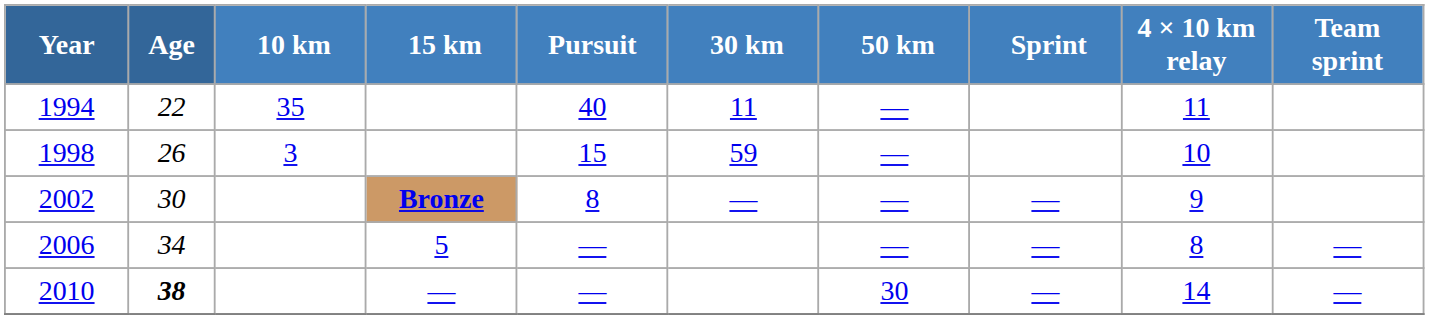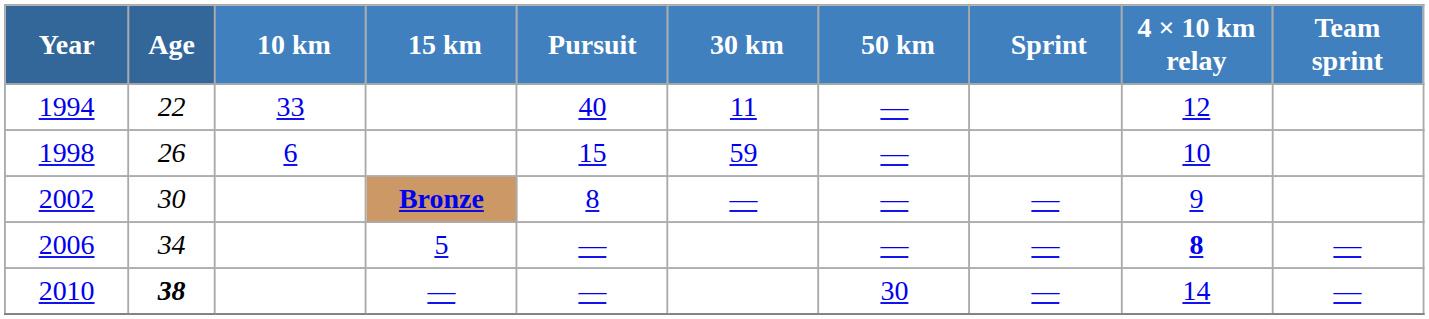 <table class="wikitable" style="font-size:95%; text-align:center; border:grey solid 1px; border-collapse:collapse; background:#ffffff;">
 <tr>
 <th style="background-color:#369; color:white; width:60px;"> Year </th>
 <th style="background-color:#369; color:white; width:40px;"> Age </th>
 <th style="background-color:#4180be; color:white; width:75px;"> 10 km</th>
 <th style="background-color:#4180be; color:white; width:75px;"> 15 km</th>
 <th style="background-color:#4180be; color:white; width:75px;"> Pursuit </th>
 <th style="background-color:#4180be; color:white; width:75px;"> 30 km</th>
 <th style="background-color:#4180be; color:white; width:75px;"> 50 km</th>
 <th style="background-color:#4180be; color:white; width:75px;"> Sprint</th>
 <th style="background-color:#4180be; color:white; width:75px;"> 4 × 10 km <br> relay </th>
 <th style="background-color:#4180be; color:white; width:75px;"> Team <br> sprint </th>
 </tr>
 <tr>
 <td><a href='#'>1994</a></td>
 <td><em>22</em></td>
-<td><a href='#'>35</a></td>
+<td><a href='#'>33</a></td>
 <td></td>
 <td><a href='#'>40</a></td>
 <td><a href='#'>11</a></td>
 <td><a href='#'>—</a></td>
 <td></td>
-<td><a href='#'>11</a></td>
+<td><a href='#'>12</a></td>
 <td></td>
 </tr>
 <tr>
 <td><a href='#'>1998</a></td>
 <td><em>26</em></td>
-<td><a href='#'>3</a></td>
+<td><a href='#'>6</a></td>
 <td></td>
 <td><a href='#'>15</a></td>
 <td><a href='#'>59</a></td>
 <td><a href='#'>—</a></td>
 <td></td>
 <td><a href='#'>10</a></td>
 <td></td>
 </tr>
 <tr>
 <td><a href='#'>2002</a></td>
 <td><em>30</em></td>
 <td></td>
 <td bgcolor="cc9966"><a href='#'><strong>Bronze</strong></a></td>
 <td><a href='#'>8</a></td>
 <td><a href='#'>—</a></td>
 <td><a href='#'>—</a></td>
 <td><a href='#'>—</a></td>
 <td><a href='#'>9</a></td>
 <td></td>
 </tr>
 <tr>
 <td><a href='#'>2006</a></td>
 <td><em>34</em></td>
 <td></td>
 <td><a href='#'>5</a></td>
 <td><a href='#'>—</a></td>
 <td></td>
 <td><a href='#'>—</a></td>
 <td><a href='#'>—</a></td>
-<td><a href='#'>8</a></td>
+<td><strong><a href='#'>8</a></strong></td>
 <td><a href='#'>—</a></td>
 </tr>
 <tr>
 <td><a href='#'>2010</a></td>
 <td><strong><em>38</em></strong></td>
 <td></td>
 <td><a href='#'>—</a></td>
 <td><a href='#'>—</a></td>
 <td></td>
 <td><a href='#'>30</a></td>
 <td><a href='#'>—</a></td>
 <td><a href='#'>14</a></td>
 <td><a href='#'>—</a></td>
 </tr>
 <tr>
 </tr>
 </table>
